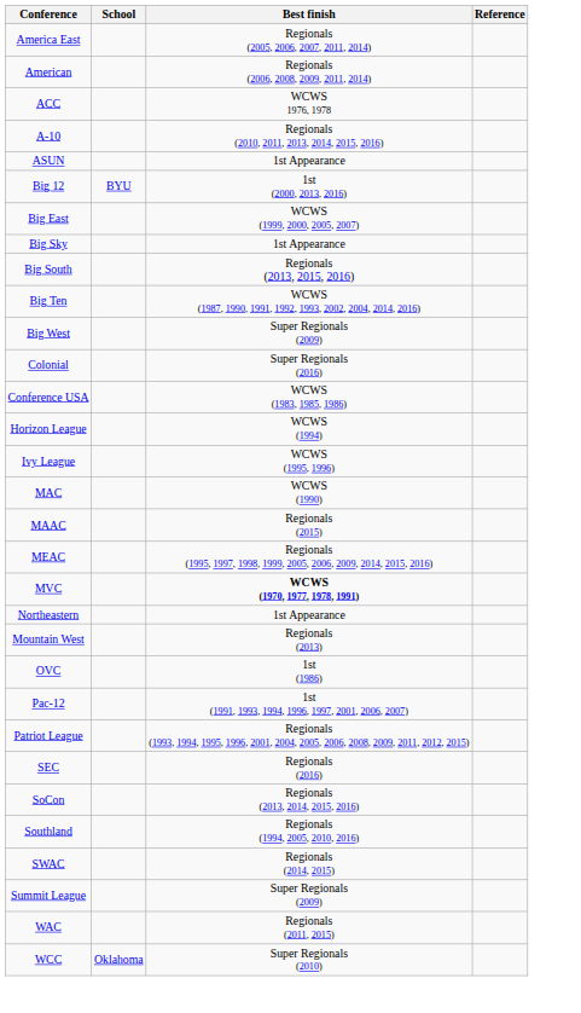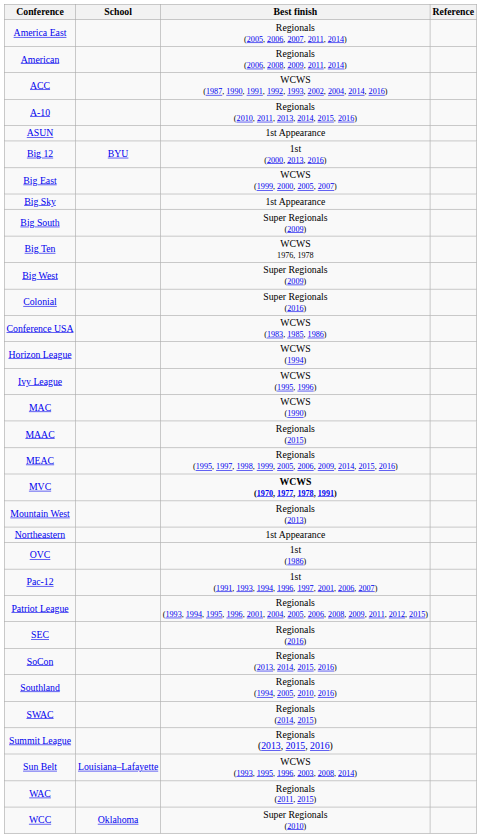 <table class="wikitable">
 <tr>
 <th>Conference</th>
 <th>School</th>
 <th>Best finish</th>
 <th>Reference</th>
 </tr>
 <tr align=center>
 <td><a href='#'>America East</a></td>
 <td></td>
 <td>Regionals<br><small>(<a href='#'>2005</a>, <a href='#'>2006</a>, <a href='#'>2007</a>, <a href='#'>2011</a>, <a href='#'>2014</a>)</small></td>
 <td></td>
 </tr>
 <tr align=center>
 <td><a href='#'>American</a></td>
 <td></td>
 <td>Regionals<br><small>(<a href='#'>2006</a>, <a href='#'>2008</a>, <a href='#'>2009</a>, <a href='#'>2011</a>, <a href='#'>2014</a>)</small></td>
 <td></td>
 </tr>
 <tr align=center>
 <td><a href='#'>ACC</a></td>
 <td></td>
-<td>WCWS <br> <small> 1976, 1978</small></td>
+<td>WCWS<br><small>(<a href='#'>1987</a>, <a href='#'>1990</a>, <a href='#'>1991</a>, <a href='#'>1992</a>, <a href='#'>1993</a>, <a href='#'>2002</a>, <a href='#'>2004</a>, <a href='#'>2014</a>, <a href='#'>2016</a>)</small></td>
 <td></td>
 </tr>
 <tr align=center>
 <td><a href='#'>A-10</a></td>
 <td></td>
 <td>Regionals<br><small>(<a href='#'>2010</a>, <a href='#'>2011</a>, <a href='#'>2013</a>, <a href='#'>2014</a>, <a href='#'>2015</a>, <a href='#'>2016</a>)</small></td>
 <td></td>
 </tr>
 <tr align=center>
 <td><a href='#'>ASUN</a></td>
 <td></td>
 <td>1st Appearance</td>
 <td></td>
 </tr>
 <tr align=center>
 <td><a href='#'>Big 12</a></td>
 <td><a href='#'>BYU</a></td>
 <td>1st<br><small>(<a href='#'>2000</a>, <a href='#'>2013</a>, <a href='#'>2016</a>)</small></td>
 <td></td>
 </tr>
 <tr align=center>
 <td><a href='#'>Big East</a></td>
 <td></td>
 <td>WCWS <br> <small>(<a href='#'>1999</a>, <a href='#'>2000</a>, <a href='#'>2005</a>, <a href='#'>2007</a>)</small></td>
 <td></td>
 </tr>
 <tr align=center>
 <td><a href='#'>Big Sky</a></td>
 <td></td>
 <td>1st Appearance</td>
 <td></td>
 </tr>
 <tr align=center>
 <td><a href='#'>Big South</a></td>
 <td></td>
-<td>Regionals<br>(<a href='#'>2013</a>, <a href='#'>2015</a>, <a href='#'>2016</a>)</td>
+<td>Super Regionals<br><small>(<a href='#'>2009</a>)</small></td>
 <td></td>
 </tr>
 <tr align=center>
 <td><a href='#'>Big Ten</a></td>
 <td></td>
-<td>WCWS<br><small>(<a href='#'>1987</a>, <a href='#'>1990</a>, <a href='#'>1991</a>, <a href='#'>1992</a>, <a href='#'>1993</a>, <a href='#'>2002</a>, <a href='#'>2004</a>, <a href='#'>2014</a>, <a href='#'>2016</a>)</small></td>
+<td>WCWS <br> <small> 1976, 1978</small></td>
 <td></td>
 </tr>
 <tr align=center>
 <td><a href='#'>Big West</a></td>
 <td></td>
 <td>Super Regionals <br> <small> (<a href='#'>2009</a>)</small></td>
 <td></td>
 </tr>
 <tr align=center>
 <td><a href='#'>Colonial</a></td>
 <td></td>
 <td>Super Regionals <br><small>(<a href='#'>2016</a>)</small></td>
 <td></td>
 </tr>
 <tr align=center>
 <td><a href='#'>Conference USA</a></td>
 <td></td>
 <td>WCWS<br><small>(<a href='#'>1983</a>, <a href='#'>1985</a>, <a href='#'>1986</a>)</small></td>
 <td></td>
 </tr>
 <tr align=center>
 <td><a href='#'>Horizon League</a></td>
 <td></td>
 <td>WCWS<br><small>(<a href='#'>1994</a>)</small></td>
 <td></td>
 </tr>
 <tr align=center>
 <td><a href='#'>Ivy League</a></td>
 <td></td>
 <td>WCWS<br><small> (<a href='#'>1995</a>, <a href='#'>1996</a>)</small></td>
 <td></td>
 </tr>
 <tr align=center>
 <td><a href='#'>MAC</a></td>
 <td></td>
 <td>WCWS<br><small> (<a href='#'>1990</a>)</small></td>
 <td></td>
 </tr>
 <tr align=center>
 <td><a href='#'>MAAC</a></td>
 <td></td>
 <td>Regionals<br><small>(<a href='#'>2015</a>)</small></td>
 <td></td>
 </tr>
 <tr align=center>
 <td><a href='#'>MEAC</a></td>
 <td></td>
 <td>Regionals<br><small>(<a href='#'>1995</a>, <a href='#'>1997</a>, <a href='#'>1998</a>, <a href='#'>1999</a>, <a href='#'>2005</a>, <a href='#'>2006</a>, <a href='#'>2009</a>, <a href='#'>2014</a>, <a href='#'>2015</a>, <a href='#'>2016</a>)</small></td>
 <td></td>
 </tr>
 <tr align=center>
 <td><a href='#'>MVC</a></td>
 <td></td>
 <td><strong>WCWS<br><small>(<a href='#'>1970</a>, <a href='#'>1977</a>, <a href='#'>1978</a>, <a href='#'>1991</a>)</small></strong></td>
 <td></td>
 </tr>
 <tr align=center>
+<td><a href='#'>Mountain West</a></td>
+<td></td>
+<td>Regionals <br> <small>(<a href='#'>2013</a>)</small></td>
+<td></td>
+</tr>
+<tr align=center>
 <td><a href='#'>Northeastern</a></td>
 <td></td>
 <td>1st Appearance</td>
-<td></td>
-</tr>
-<tr align=center>
-<td><a href='#'>Mountain West</a></td>
-<td></td>
-<td>Regionals <br> <small>(<a href='#'>2013</a>)</small></td>
 <td></td>
 </tr>
 <tr align=center>
 <td><a href='#'>OVC</a></td>
 <td></td>
 <td>1st <br> <small> (<a href='#'>1986</a>) </small></td>
 <td></td>
 </tr>
 <tr align=center>
 <td><a href='#'>Pac-12</a></td>
 <td></td>
 <td>1st<br><small>(<a href='#'>1991</a>, <a href='#'>1993</a>, <a href='#'>1994</a>, <a href='#'>1996</a>, <a href='#'>1997</a>, <a href='#'>2001</a>, <a href='#'>2006</a>, <a href='#'>2007</a>)</small></td>
 <td></td>
 </tr>
 <tr align=center>
 <td><a href='#'>Patriot League</a></td>
 <td></td>
 <td>Regionals<br><small>(<a href='#'>1993</a>, <a href='#'>1994</a>, <a href='#'>1995</a>, <a href='#'>1996</a>, <a href='#'>2001</a>, <a href='#'>2004</a>, <a href='#'>2005</a>, <a href='#'>2006</a>, <a href='#'>2008</a>, <a href='#'>2009</a>, <a href='#'>2011</a>, <a href='#'>2012</a>, <a href='#'>2015</a>)</small></td>
 <td></td>
 </tr>
 <tr align=center>
 <td><a href='#'>SEC</a></td>
 <td></td>
 <td>Regionals <br><small> (<a href='#'>2016</a>)</small></td>
 <td></td>
 </tr>
 <tr align=center>
 <td><a href='#'>SoCon</a></td>
 <td></td>
 <td>Regionals<br><small>(<a href='#'>2013</a>, <a href='#'>2014</a>, <a href='#'>2015</a>, <a href='#'>2016</a>)</small></td>
 <td></td>
 </tr>
 <tr align=center>
 <td><a href='#'>Southland</a></td>
 <td></td>
 <td>Regionals <br><small> (<a href='#'>1994</a>, <a href='#'>2005</a>, <a href='#'>2010</a>, <a href='#'>2016</a>)</small></td>
 <td></td>
 </tr>
 <tr align=center>
 <td><a href='#'>SWAC</a></td>
 <td></td>
 <td>Regionals<br><small>(<a href='#'>2014</a>, <a href='#'>2015</a>)</small></td>
 <td></td>
 </tr>
 <tr align=center>
 <td><a href='#'>Summit League</a></td>
 <td></td>
-<td>Super Regionals<br><small>(<a href='#'>2009</a>)</small></td>
+<td>Regionals<br>(<a href='#'>2013</a>, <a href='#'>2015</a>, <a href='#'>2016</a>)</td>
+<td></td>
+</tr>
+<tr align=center>
+<td><a href='#'>Sun Belt</a></td>
+<td><a href='#'>Louisiana–Lafayette</a></td>
+<td>WCWS<br><small>(<a href='#'>1993</a>, <a href='#'>1995</a>, <a href='#'>1996</a>, <a href='#'>2003</a>, <a href='#'>2008</a>, <a href='#'>2014</a>)</small></td>
 <td></td>
 </tr>
 <tr align=center>
 <td><a href='#'>WAC</a></td>
 <td></td>
 <td>Regionals<br><small> (<a href='#'>2011</a>, <a href='#'>2015</a>)</small></td>
 <td></td>
 </tr>
 <tr align=center>
 <td><a href='#'>WCC</a></td>
 <td><a href='#'>Oklahoma</a></td>
 <td>Super Regionals <br> <small> (<a href='#'>2010</a>)</small></td>
 <td></td>
 </tr>
 </table>
